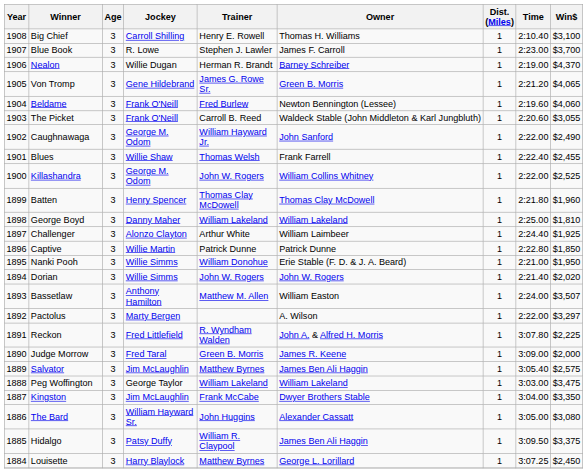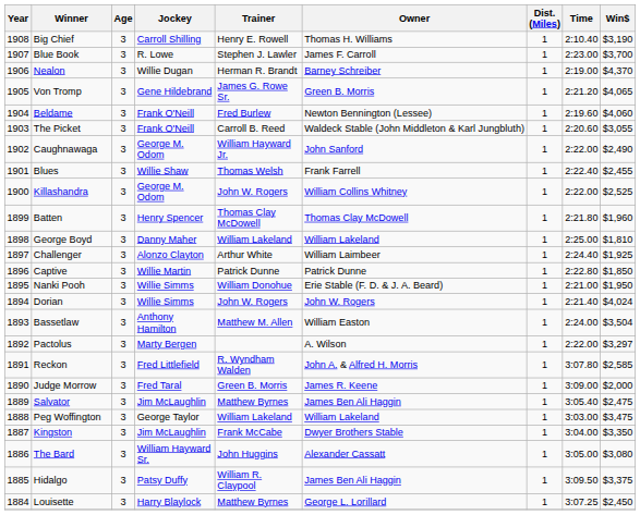 <table class="wikitable sortable" style="font-size:90%">
 <tr>
 <th style="width:30px">Year<br></th>
 <th style="width:110px">Winner<br></th>
 <th style="width:20px">Age<br></th>
 <th style="width:110px">Jockey<br></th>
 <th style="width:120px">Trainer<br></th>
 <th>Owner<br></th>
 <th style="width:25px">Dist.<br> <span>(<a href='#'>Miles</a>)</span></th>
 <th style="width:25px">Time<br></th>
 <th style="width:25px">Win$<br></th>
 </tr>
 <tr>
 <td align=center>1908</td>
 <td>Big Chief</td>
 <td align=center>3</td>
 <td><a href='#'>Carroll Shilling</a></td>
 <td>Henry E. Rowell</td>
 <td>Thomas H. Williams</td>
 <td align=center>1<span></span></td>
 <td>2:10.40</td>
-<td>$3,100</td>
+<td>$3,190</td>
 </tr>
 <tr>
 <td align=center>1907</td>
 <td>Blue Book</td>
 <td align=center>3</td>
 <td>R. Lowe</td>
 <td>Stephen J. Lawler</td>
 <td>James F. Carroll</td>
 <td align=center>1<span></span></td>
 <td>2:23.00</td>
 <td>$3,700</td>
 </tr>
 <tr>
 <td align=center>1906</td>
 <td><a href='#'>Nealon</a></td>
 <td align=center>3</td>
 <td>Willie Dugan</td>
 <td>Herman R. Brandt</td>
 <td><a href='#'>Barney Schreiber</a></td>
 <td align=center>1<span></span></td>
 <td>2:19.00</td>
 <td>$4,370</td>
 </tr>
 <tr>
 <td align=center>1905</td>
 <td>Von Tromp</td>
 <td align=center>3</td>
 <td><a href='#'>Gene Hildebrand</a></td>
 <td><a href='#'>James G. Rowe Sr.</a></td>
 <td><a href='#'>Green B. Morris</a></td>
 <td align=center>1<span></span></td>
 <td>2:21.20</td>
 <td>$4,065</td>
 </tr>
 <tr>
 <td align=center>1904</td>
 <td><a href='#'>Beldame</a></td>
 <td align=center>3</td>
 <td><a href='#'>Frank O'Neill</a></td>
 <td><a href='#'>Fred Burlew</a></td>
 <td>Newton Bennington (Lessee)</td>
 <td align=center>1<span></span></td>
 <td>2:19.60</td>
 <td>$4,060</td>
 </tr>
 <tr>
 <td align=center>1903</td>
 <td>The Picket</td>
 <td align=center>3</td>
 <td><a href='#'>Frank O'Neill</a></td>
 <td>Carroll B. Reed</td>
 <td>Waldeck Stable (John Middleton & Karl Jungbluth)</td>
 <td align=center>1<span></span></td>
 <td>2:20.60</td>
 <td>$3,055</td>
 </tr>
 <tr>
 <td align=center>1902</td>
 <td>Caughnawaga</td>
 <td align=center>3</td>
 <td><a href='#'>George M. Odom</a></td>
 <td><a href='#'>William Hayward Jr.</a></td>
 <td><a href='#'>John Sanford</a></td>
 <td align=center>1<span></span></td>
 <td>2:22.00</td>
 <td>$2,490</td>
 </tr>
 <tr>
 <td align=center>1901</td>
 <td>Blues</td>
 <td align=center>3</td>
 <td><a href='#'>Willie Shaw</a></td>
 <td><a href='#'>Thomas Welsh</a></td>
 <td>Frank Farrell</td>
 <td align=center>1<span></span></td>
 <td>2:22.40</td>
 <td>$2,455</td>
 </tr>
 <tr>
 <td align=center>1900</td>
 <td><a href='#'>Killashandra</a></td>
 <td align=center>3</td>
 <td><a href='#'>George M. Odom</a></td>
 <td><a href='#'>John W. Rogers</a></td>
 <td><a href='#'>William Collins Whitney</a></td>
 <td align=center>1<span></span></td>
 <td>2:22.00</td>
 <td>$2,525</td>
 </tr>
 <tr>
 <td align=center>1899</td>
 <td>Batten</td>
 <td align=center>3</td>
 <td><a href='#'>Henry Spencer</a></td>
 <td><a href='#'>Thomas Clay McDowell</a></td>
 <td><a href='#'>Thomas Clay McDowell</a></td>
 <td align=center>1<span></span></td>
 <td>2:21.80</td>
 <td>$1,960</td>
 </tr>
 <tr>
 <td align=center>1898</td>
 <td>George Boyd</td>
 <td align=center>3</td>
 <td><a href='#'>Danny Maher</a></td>
 <td><a href='#'>William Lakeland</a></td>
 <td><a href='#'>William Lakeland</a></td>
 <td align=center>1<span></span></td>
 <td>2:25.00</td>
 <td>$1,810</td>
 </tr>
 <tr>
 <td align=center>1897</td>
 <td>Challenger</td>
 <td align=center>3</td>
 <td><a href='#'>Alonzo Clayton</a></td>
 <td>Arthur White</td>
 <td>William Laimbeer</td>
 <td align=center>1<span></span></td>
 <td>2:24.40</td>
 <td>$1,925</td>
 </tr>
 <tr>
 <td align=center>1896</td>
 <td>Captive</td>
 <td align=center>3</td>
 <td><a href='#'>Willie Martin</a></td>
 <td>Patrick Dunne</td>
 <td>Patrick Dunne</td>
 <td align=center>1<span></span></td>
 <td>2:22.80</td>
 <td>$1,850</td>
 </tr>
 <tr>
 <td align=center>1895</td>
 <td>Nanki Pooh</td>
 <td align=center>3</td>
 <td><a href='#'>Willie Simms</a></td>
 <td><a href='#'>William Donohue</a></td>
 <td>Erie Stable (F. D. & J. A. Beard)</td>
 <td align=center>1<span></span></td>
 <td>2:21.00</td>
 <td>$1,950</td>
 </tr>
 <tr>
 <td align=center>1894</td>
 <td>Dorian</td>
 <td align=center>3</td>
 <td><a href='#'>Willie Simms</a></td>
 <td><a href='#'>John W. Rogers</a></td>
 <td><a href='#'>John W. Rogers</a></td>
 <td align=center>1<span></span></td>
 <td>2:21.40</td>
-<td>$2,020</td>
+<td>$4,024</td>
 </tr>
 <tr>
 <td align=center>1893</td>
 <td>Bassetlaw</td>
 <td align=center>3</td>
 <td><a href='#'>Anthony Hamilton</a></td>
 <td><a href='#'>Matthew M. Allen</a></td>
 <td>William Easton</td>
 <td align=center>1<span></span></td>
 <td>2:24.00</td>
-<td>$3,507</td>
+<td>$3,504</td>
 </tr>
 <tr>
 <td align=center>1892</td>
 <td>Pactolus</td>
 <td align=center>3</td>
 <td><a href='#'>Marty Bergen</a></td>
 <td></td>
 <td>A. Wilson</td>
 <td align=center>1<span></span></td>
 <td>2:22.00</td>
 <td>$3,297</td>
 </tr>
 <tr>
 <td align=center>1891</td>
 <td>Reckon</td>
 <td align=center>3</td>
 <td><a href='#'>Fred Littlefield</a></td>
 <td><a href='#'>R. Wyndham Walden</a></td>
 <td><a href='#'>John A.</a> & <a href='#'>Alfred H. Morris</a></td>
 <td align=center>1<span></span></td>
 <td>3:07.80</td>
-<td>$2,225</td>
+<td>$2,585</td>
 </tr>
 <tr>
 <td align=center>1890</td>
 <td>Judge Morrow</td>
 <td align=center>3</td>
 <td><a href='#'>Fred Taral</a></td>
 <td><a href='#'>Green B. Morris</a></td>
 <td><a href='#'>James R. Keene</a></td>
 <td align=center>1<span></span></td>
 <td>3:09.00</td>
 <td>$2,000</td>
 </tr>
 <tr>
 <td align=center>1889</td>
 <td><a href='#'>Salvator</a></td>
 <td align=center>3</td>
 <td><a href='#'>Jim McLaughlin</a></td>
 <td><a href='#'>Matthew Byrnes</a></td>
 <td><a href='#'>James Ben Ali Haggin</a></td>
 <td align=center>1<span></span></td>
 <td>3:05.40</td>
-<td>$2,575</td>
+<td>$2,475</td>
 </tr>
 <tr>
 <td align=center>1888</td>
 <td>Peg Woffington</td>
 <td align=center>3</td>
 <td>George Taylor</td>
 <td><a href='#'>William Lakeland</a></td>
 <td><a href='#'>William Lakeland</a></td>
 <td align=center>1<span></span></td>
 <td>3:03.00</td>
 <td>$3,475</td>
 </tr>
 <tr>
 <td align=center>1887</td>
 <td><a href='#'>Kingston</a></td>
 <td align=center>3</td>
 <td><a href='#'>Jim McLaughlin</a></td>
 <td><a href='#'>Frank McCabe</a></td>
 <td><a href='#'>Dwyer Brothers Stable</a></td>
 <td align=center>1<span></span></td>
 <td>3:04.00</td>
 <td>$3,350</td>
 </tr>
 <tr>
 <td align=center>1886</td>
 <td><a href='#'>The Bard</a></td>
 <td align=center>3</td>
 <td><a href='#'>William Hayward Sr.</a></td>
 <td><a href='#'>John Huggins</a></td>
 <td><a href='#'>Alexander Cassatt</a></td>
 <td align=center>1<span></span></td>
 <td>3:05.00</td>
 <td>$3,080</td>
 </tr>
 <tr>
 <td align=center>1885</td>
 <td>Hidalgo</td>
 <td align=center>3</td>
 <td><a href='#'>Patsy Duffy</a></td>
 <td><a href='#'>William R. Claypool</a></td>
 <td><a href='#'>James Ben Ali Haggin</a></td>
 <td align=center>1<span></span></td>
 <td>3:09.50</td>
 <td>$3,375</td>
 </tr>
 <tr>
 <td align=center>1884</td>
 <td>Louisette</td>
 <td align=center>3</td>
 <td><a href='#'>Harry Blaylock</a></td>
 <td><a href='#'>Matthew Byrnes</a></td>
 <td><a href='#'>George L. Lorillard</a></td>
 <td align=center>1<span></span></td>
 <td>3:07.25</td>
 <td>$2,450</td>
 </tr>
 <tr>
 </tr>
 </table>
